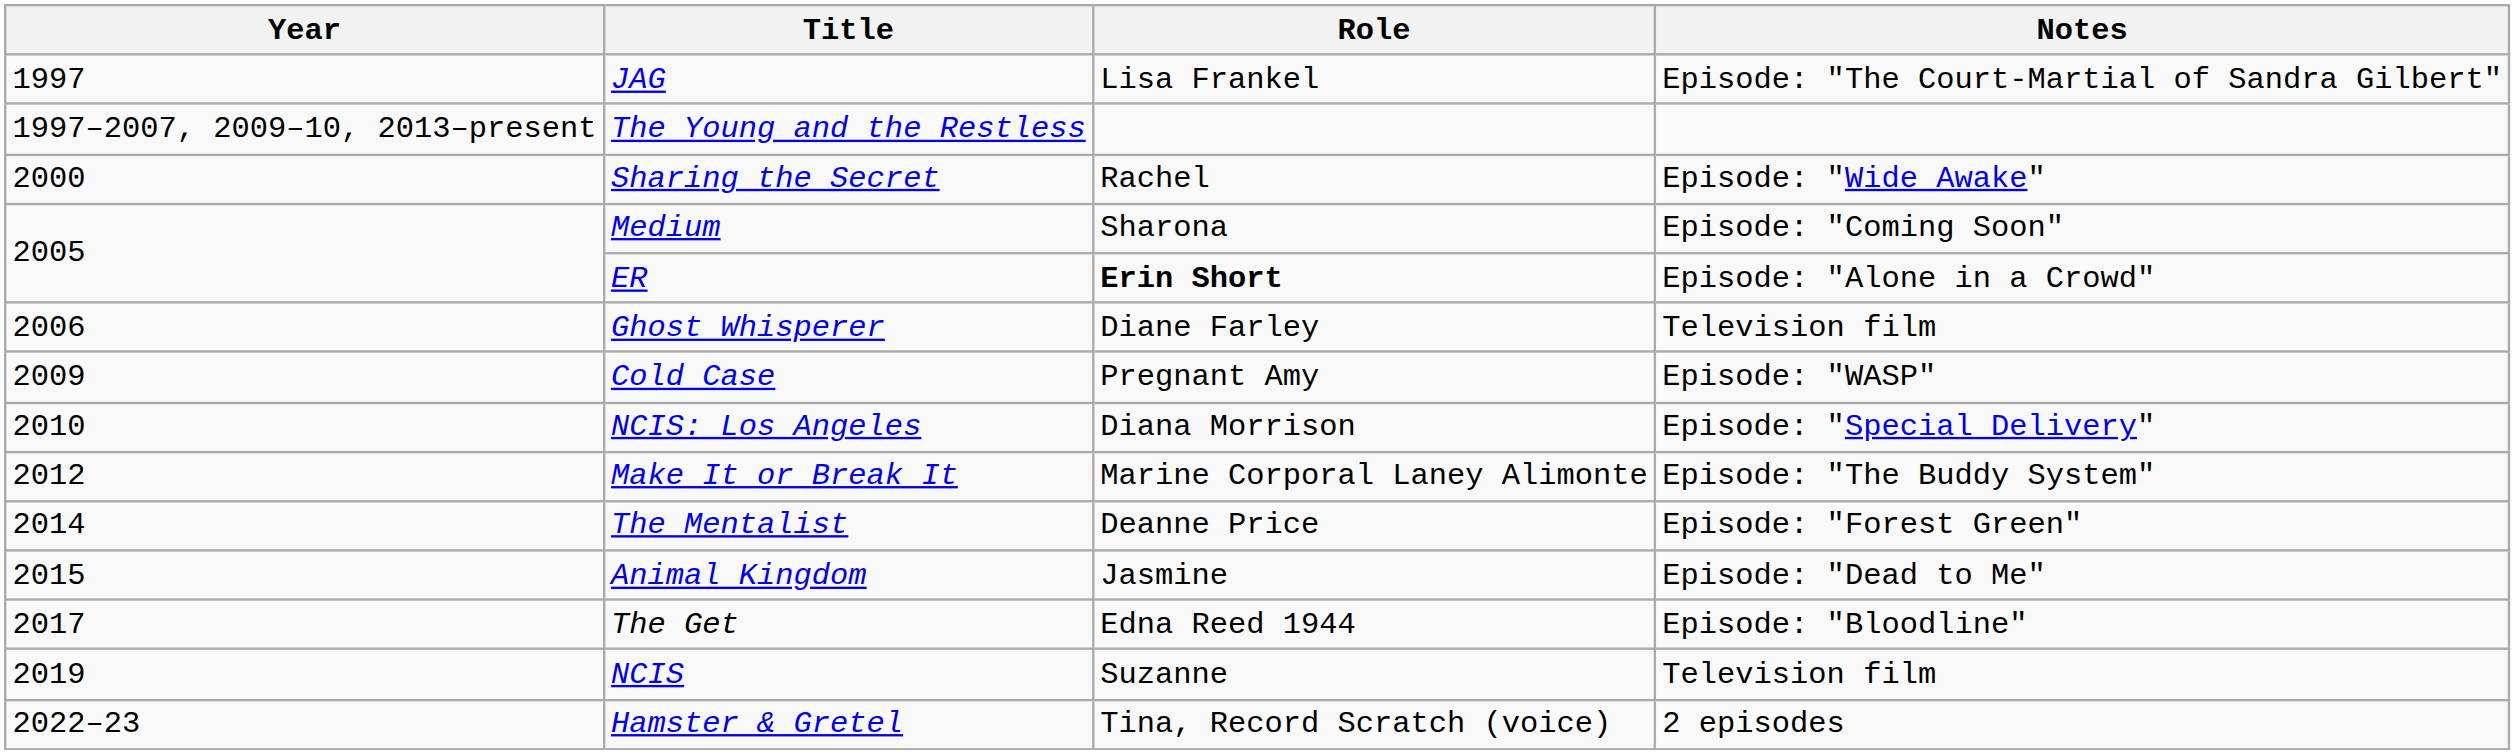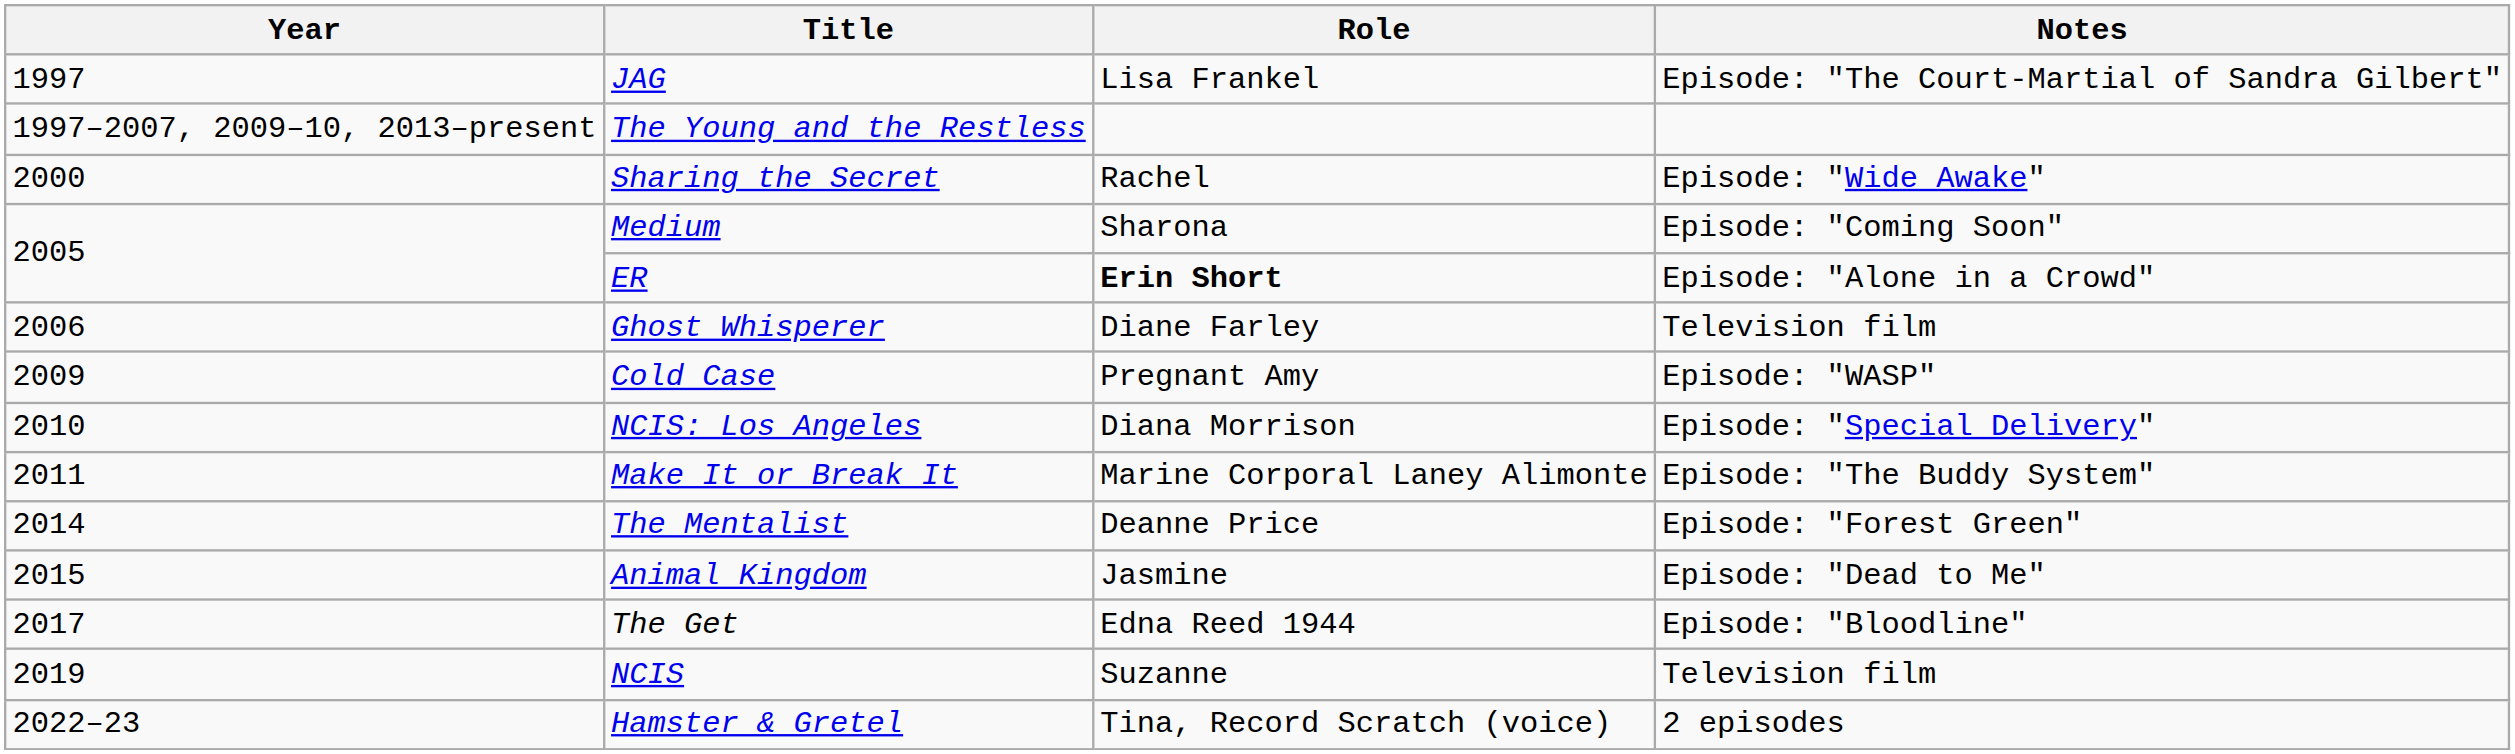 <table class="wikitable sortable plainrowheaders">
 <tr>
 <th scope="col">Year</th>
 <th scope="col">Title</th>
 <th scope="col">Role</th>
 <th scope="col" class="unsortable">Notes</th>
 </tr>
 <tr>
 <td>1997</td>
 <td scope="row"><em><a href='#'>JAG</a></em></td>
 <td>Lisa Frankel</td>
 <td>Episode: "The Court-Martial of Sandra Gilbert"</td>
 </tr>
 <tr>
 <td>1997–2007, 2009–10, 2013–present</td>
 <td scope="row"><em><a href='#'>The Young and the Restless</a></em></td>
 <td></td>
 <td></td>
 </tr>
 <tr>
 <td>2000</td>
 <td scope="row"><em><a href='#'>Sharing the Secret</a></em></td>
 <td>Rachel</td>
 <td>Episode: "<a href='#'>Wide Awake</a>"</td>
 </tr>
 <tr>
 <td rowspan="2">2005</td>
 <td scope="row"><em><a href='#'>Medium</a></em></td>
 <td>Sharona</td>
 <td>Episode: "Coming Soon"</td>
 </tr>
 <tr>
 <td scope="row"><em><a href='#'>ER</a></em></td>
 <td><strong>Erin Short</strong></td>
 <td>Episode: "Alone in a Crowd"</td>
 </tr>
 <tr>
 <td>2006</td>
 <td scope="row"><em><a href='#'>Ghost Whisperer</a></em></td>
 <td>Diane Farley</td>
 <td>Television film</td>
 </tr>
 <tr>
 <td>2009</td>
 <td scope="row"><em><a href='#'>Cold Case</a></em></td>
 <td>Pregnant Amy</td>
 <td>Episode: "WASP"</td>
 </tr>
 <tr>
 <td>2010</td>
 <td scope="row"><em><a href='#'>NCIS: Los Angeles</a></em></td>
 <td>Diana Morrison</td>
 <td>Episode: "<a href='#'>Special Delivery</a>"</td>
 </tr>
 <tr>
-<td>2012</td>
+<td>2011</td>
 <td scope="row"><em><a href='#'>Make It or Break It</a></em></td>
 <td>Marine Corporal Laney Alimonte</td>
 <td>Episode: "The Buddy System"</td>
 </tr>
 <tr>
 <td>2014</td>
 <td scope="row"><em><a href='#'>The Mentalist</a></em></td>
 <td>Deanne Price</td>
 <td>Episode: "Forest Green"</td>
 </tr>
 <tr>
 <td>2015</td>
 <td scope="row"><em><a href='#'>Animal Kingdom</a></em></td>
 <td>Jasmine</td>
 <td>Episode: "Dead to Me"</td>
 </tr>
 <tr>
 <td>2017</td>
 <td scope="row"><em>The Get</em></td>
 <td>Edna Reed 1944</td>
 <td>Episode: "Bloodline"</td>
 </tr>
 <tr>
 <td>2019</td>
 <td scope="row"><em><a href='#'>NCIS</a></em></td>
 <td>Suzanne</td>
 <td>Television film</td>
 </tr>
 <tr>
 <td>2022–23</td>
 <td scope="row"><em><a href='#'>Hamster & Gretel</a></em></td>
 <td>Tina, Record Scratch (voice)</td>
 <td>2 episodes</td>
 </tr>
 </table>
